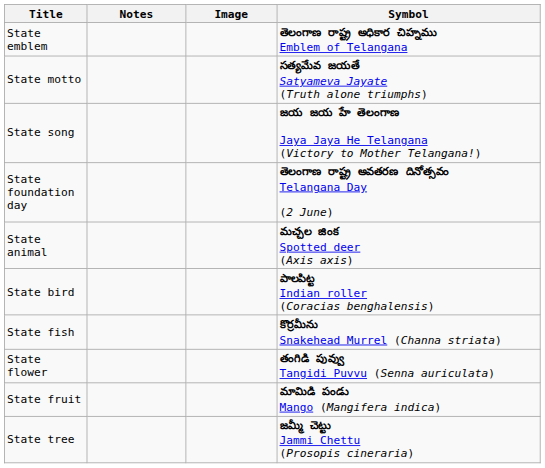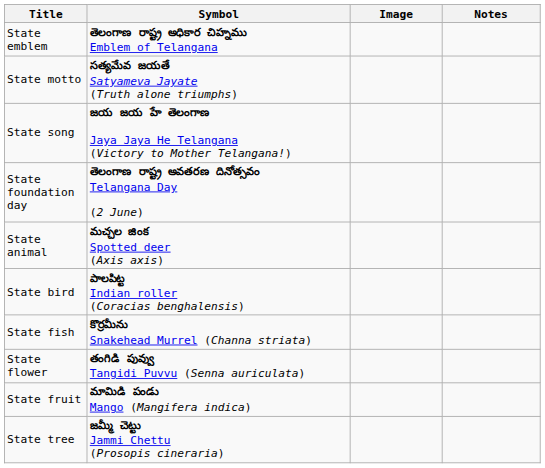 <table class="wikitable" style="width: 100%;">
 <tr>
 <th style="width:90px;">Title</th>
+<th style="width:300px;">Symbol</th>
+<th style="width:100px;">Image</th>
 <th>Notes</th>
-<th style="width:100px;">Image</th>
-<th style="width:300px;">Symbol</th>
 </tr>
 <tr>
 <td>State emblem</td>
+<td><strong>తెలంగాణ రాష్ట్ర అధికార చిహ్నము</strong><br><a href='#'>Emblem of Telangana</a></td>
+<td style="text-align:center"></td>
 <td></td>
-<td style="text-align:center"></td>
-<td><strong>తెలంగాణ రాష్ట్ర అధికార చిహ్నము</strong><br><a href='#'>Emblem of Telangana</a></td>
 </tr>
 <tr>
 <td>State motto</td>
+<td><strong>సత్యమేవ జయతే</strong><br> <em><a href='#'>Satyameva Jayate</a></em><br> (<em>Truth alone triumphs</em>)</td>
 <td></td>
 <td></td>
-<td><strong>సత్యమేవ జయతే</strong><br> <em><a href='#'>Satyameva Jayate</a></em><br> (<em>Truth alone triumphs</em>)</td>
 </tr>
 <tr>
 <td>State song</td>
+<td><strong>జయ జయ హే తెలంగాణ</strong><br><br><a href='#'>Jaya Jaya He Telangana</a> <br> (<em>Victory to Mother Telangana!</em>)</td>
+<td style="text-align:center"></td>
 <td></td>
-<td style="text-align:center"></td>
-<td><strong>జయ జయ హే తెలంగాణ</strong><br><br><a href='#'>Jaya Jaya He Telangana</a> <br> (<em>Victory to Mother Telangana!</em>)</td>
 </tr>
 <tr>
 <td>State foundation day</td>
+<td><strong>తెలంగాణ రాష్ట్ర అవతరణ దినోత్సవం</strong><br> <a href='#'>Telangana Day</a><br><br> (<em>2 June</em>)</td>
+<td style="text-align:center;"></td>
 <td></td>
-<td style="text-align:center;"></td>
-<td><strong>తెలంగాణ రాష్ట్ర అవతరణ దినోత్సవం</strong><br> <a href='#'>Telangana Day</a><br><br> (<em>2 June</em>)</td>
 </tr>
 <tr>
 <td>State animal</td>
+<td><strong>మచ్చల జింక</strong><br><a href='#'>Spotted deer</a><br>(<em>Axis axis</em>)</td>
+<td style="text-align:center;"></td>
 <td></td>
-<td style="text-align:center;"></td>
-<td><strong>మచ్చల జింక</strong><br><a href='#'>Spotted deer</a><br>(<em>Axis axis</em>)</td>
 </tr>
 <tr>
 <td>State bird</td>
+<td><strong>పాలపిట్ట</strong><br><a href='#'>Indian roller</a><br>(<em>Coracias benghalensis</em>)</td>
+<td style="text-align:center;"></td>
 <td></td>
-<td style="text-align:center;"></td>
-<td><strong>పాలపిట్ట</strong><br><a href='#'>Indian roller</a><br>(<em>Coracias benghalensis</em>)</td>
 </tr>
 <tr>
 <td>State fish</td>
+<td><strong>కొర్రమీను</strong><br><a href='#'>Snakehead Murrel</a> (<em>Channa striata</em>)</td>
 <td></td>
 <td></td>
-<td><strong>కొర్రమీను</strong><br><a href='#'>Snakehead Murrel</a> (<em>Channa striata</em>)</td>
 </tr>
 <tr>
 <td>State flower</td>
+<td><strong>తంగిడి పువ్వు</strong><br> <a href='#'>Tangidi Puvvu</a> (<em>Senna auriculata</em>)</td>
+<td style="text-align:center;"></td>
 <td></td>
-<td style="text-align:center;"></td>
-<td><strong>తంగిడి పువ్వు</strong><br> <a href='#'>Tangidi Puvvu</a> (<em>Senna auriculata</em>)</td>
 </tr>
 <tr>
 <td>State fruit</td>
+<td><strong>మామిడి పండు</strong><br> <a href='#'>Mango</a> (<em>Mangifera indica</em>)</td>
+<td style="text-align:center;"></td>
 <td></td>
-<td style="text-align:center;"></td>
-<td><strong>మామిడి పండు</strong><br> <a href='#'>Mango</a> (<em>Mangifera indica</em>)</td>
 </tr>
 <tr>
 <td>State tree</td>
+<td><strong>జమ్మీ చెట్టు</strong><br> <a href='#'>Jammi Chettu</a><br>(<em>Prosopis cineraria</em>)</td>
+<td style="text-align:center;"></td>
 <td></td>
-<td style="text-align:center;"></td>
-<td><strong>జమ్మీ చెట్టు</strong><br> <a href='#'>Jammi Chettu</a><br>(<em>Prosopis cineraria</em>)</td>
 </tr>
 </table>
